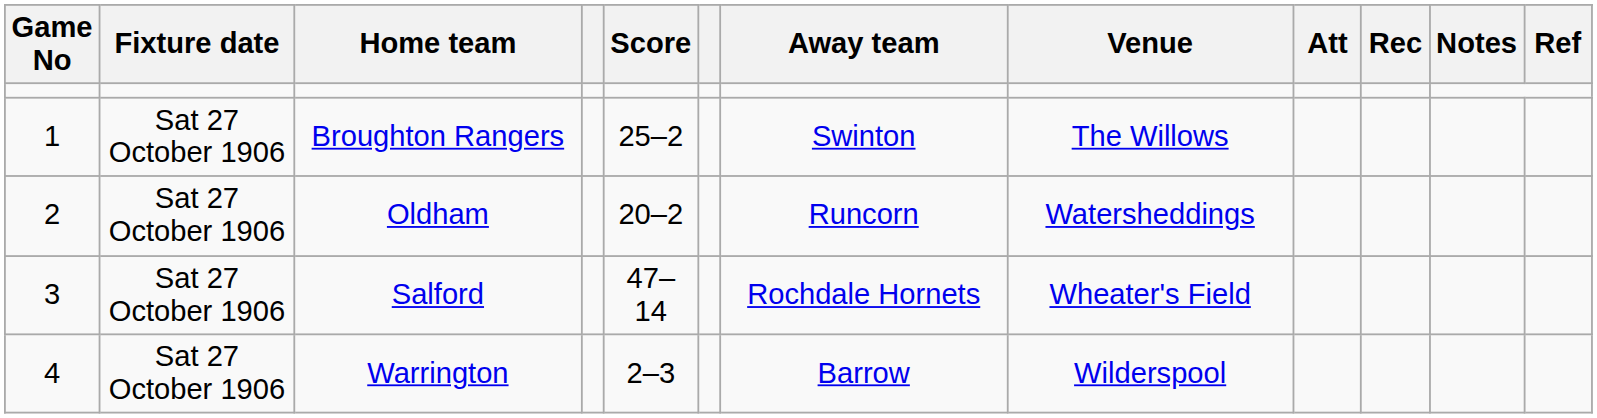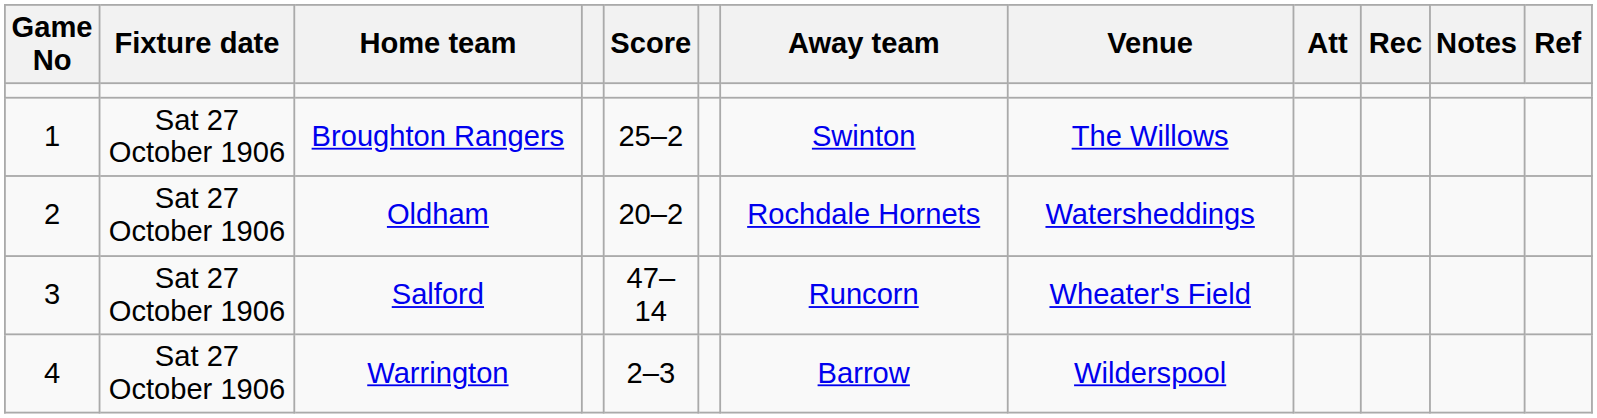 <table class="wikitable" style="text-align:center;">
 <tr>
 <th width=20 abbr="No">Game No</th>
 <th width=100 abbr="Date">Fixture date</th>
 <th width=150 abbr="Home team">Home team</th>
 <th width=5 abbr="space"></th>
 <th width=20 abbr="Score">Score</th>
 <th width=5 abbr="space"></th>
 <th width=150 abbr="Away team">Away team</th>
 <th width=150 abbr="Venue">Venue</th>
 <th width=30 abbr="Att">Att</th>
 <th width=30 abbr="Rec">Rec</th>
 <th width=20 abbr="Notes">Notes</th>
 <th width=30 abbr="Ref">Ref</th>
 </tr>
 <tr>
 <td></td>
 <td></td>
 <td></td>
 <td></td>
 <td></td>
 <td></td>
 <td></td>
 <td></td>
 <td></td>
 <td></td>
 </tr>
 <tr>
 <td>1</td>
 <td>Sat 27 October 1906</td>
 <td><a href='#'>Broughton Rangers</a></td>
 <td></td>
 <td>25–2</td>
 <td></td>
 <td><a href='#'>Swinton</a></td>
 <td><a href='#'>The Willows</a></td>
 <td></td>
 <td></td>
 <td></td>
 <td></td>
 </tr>
 <tr>
 <td>2</td>
 <td>Sat 27 October 1906</td>
 <td><a href='#'>Oldham</a></td>
 <td></td>
 <td>20–2</td>
 <td></td>
-<td><a href='#'>Runcorn</a></td>
+<td><a href='#'>Rochdale Hornets</a></td>
 <td><a href='#'>Watersheddings</a></td>
 <td></td>
 <td></td>
 <td></td>
 <td></td>
 </tr>
 <tr>
 <td>3</td>
 <td>Sat 27 October 1906</td>
 <td><a href='#'>Salford</a></td>
 <td></td>
 <td>47–14</td>
 <td></td>
-<td><a href='#'>Rochdale Hornets</a></td>
+<td><a href='#'>Runcorn</a></td>
 <td><a href='#'>Wheater's Field</a></td>
 <td></td>
 <td></td>
 <td></td>
 <td></td>
 </tr>
 <tr>
 <td>4</td>
 <td>Sat 27 October 1906</td>
 <td><a href='#'>Warrington</a></td>
 <td></td>
 <td>2–3</td>
 <td></td>
 <td><a href='#'>Barrow</a></td>
 <td><a href='#'>Wilderspool</a></td>
 <td></td>
 <td></td>
 <td></td>
 <td></td>
 </tr>
 </table>
